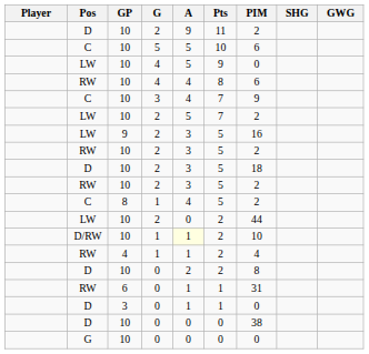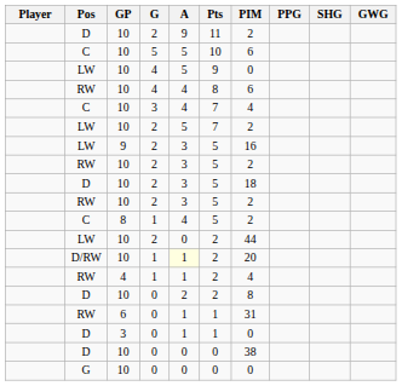 <table class="wikitable sortable" width="60%">
 <tr ALIGN="center">
 <th bgcolor="#DDDDFF" width="10%">Player</th>
 <th bgcolor="#DDDDFF" width="3%" title="Position">Pos</th>
 <th bgcolor="#DDDDFF" width="5%" title="Games played">GP</th>
 <th bgcolor="#DDDDFF" width="5%" title="Goals">G</th>
 <th bgcolor="#DDDDFF" width="5%" title="Assists">A</th>
 <th bgcolor="#DDDDFF" width="5%" title="Points">Pts</th>
 <th bgcolor="#DDDDFF" width="5%" title="Penalties in Minutes">PIM</th>
+<th bgcolor="#DDDDFF" width="5%" title="Power Play Goals">PPG</th>
 <th bgcolor="#DDDDFF" width="5%" title="Short-handed Goals">SHG</th>
 <th bgcolor="#DDDDFF" width="5%" title="Game-winning Goals">GWG</th>
 </tr>
 <tr align="center">
 <td align="right"></td>
 <td>D</td>
 <td>10</td>
 <td>2</td>
 <td>9</td>
 <td>11</td>
 <td>2</td>
 <td></td>
 <td></td>
+<td></td>
 </tr>
 <tr align="center">
 <td align="right"></td>
 <td>C</td>
 <td>10</td>
 <td>5</td>
 <td>5</td>
 <td>10</td>
 <td>6</td>
+<td></td>
 <td></td>
 <td></td>
 </tr>
 <tr align="center">
 <td align="right"></td>
 <td>LW</td>
 <td>10</td>
 <td>4</td>
 <td>5</td>
 <td>9</td>
 <td>0</td>
 <td></td>
 <td></td>
+<td></td>
 </tr>
 <tr align="center">
 <td align="right"></td>
 <td>RW</td>
 <td>10</td>
 <td>4</td>
 <td>4</td>
 <td>8</td>
 <td>6</td>
 <td></td>
 <td></td>
+<td></td>
 </tr>
 <tr align="center">
 <td align="right"></td>
 <td>C</td>
 <td>10</td>
 <td>3</td>
 <td>4</td>
 <td>7</td>
-<td>9</td>
+<td>4</td>
+<td></td>
 <td></td>
 <td></td>
 </tr>
 <tr align="center">
 <td align="right"></td>
 <td>LW</td>
 <td>10</td>
 <td>2</td>
 <td>5</td>
 <td>7</td>
 <td>2</td>
 <td></td>
 <td></td>
+<td></td>
 </tr>
 <tr align="center">
 <td align="right"></td>
 <td>LW</td>
 <td>9</td>
 <td>2</td>
 <td>3</td>
 <td>5</td>
 <td>16</td>
+<td></td>
 <td></td>
 <td></td>
 </tr>
 <tr align="center">
 <td align="right"></td>
 <td>RW</td>
 <td>10</td>
 <td>2</td>
 <td>3</td>
 <td>5</td>
 <td>2</td>
 <td></td>
 <td></td>
+<td></td>
 </tr>
 <tr align="center">
 <td align="right"></td>
 <td>D</td>
 <td>10</td>
 <td>2</td>
 <td>3</td>
 <td>5</td>
 <td>18</td>
+<td></td>
 <td></td>
 <td></td>
 </tr>
 <tr align="center">
 <td align="right"></td>
 <td>RW</td>
 <td>10</td>
 <td>2</td>
 <td>3</td>
 <td>5</td>
 <td>2</td>
 <td></td>
 <td></td>
+<td></td>
 </tr>
 <tr align="center">
 <td align="right"></td>
 <td>C</td>
 <td>8</td>
 <td>1</td>
 <td>4</td>
 <td>5</td>
 <td>2</td>
+<td></td>
 <td></td>
 <td></td>
 </tr>
 <tr align="center">
 <td align="right"></td>
 <td>LW</td>
 <td>10</td>
 <td>2</td>
 <td>0</td>
 <td>2</td>
 <td>44</td>
 <td></td>
 <td></td>
+<td></td>
 </tr>
 <tr align="center">
 <td align="right"></td>
 <td>D/RW</td>
 <td>10</td>
 <td>1</td>
 <td style="background: lightyellow;">1</td>
 <td>2</td>
-<td>10</td>
+<td>20</td>
+<td></td>
 <td></td>
 <td></td>
 </tr>
 <tr align="center">
 <td align="right"></td>
 <td>RW</td>
 <td>4</td>
 <td>1</td>
 <td>1</td>
 <td>2</td>
 <td>4</td>
 <td></td>
 <td></td>
+<td></td>
 </tr>
 <tr align="center">
 <td align="right"></td>
 <td>D</td>
 <td>10</td>
 <td>0</td>
 <td>2</td>
 <td>2</td>
 <td>8</td>
+<td></td>
 <td></td>
 <td></td>
 </tr>
 <tr align="center">
 <td align="right"></td>
 <td>RW</td>
 <td>6</td>
 <td>0</td>
 <td>1</td>
 <td>1</td>
 <td>31</td>
 <td></td>
 <td></td>
+<td></td>
 </tr>
 <tr align="center">
 <td align="right"></td>
 <td>D</td>
 <td>3</td>
 <td>0</td>
 <td>1</td>
 <td>1</td>
 <td>0</td>
+<td></td>
 <td></td>
 <td></td>
 </tr>
 <tr align="center">
 <td align="right"></td>
 <td>D</td>
 <td>10</td>
 <td>0</td>
 <td>0</td>
 <td>0</td>
 <td>38</td>
 <td></td>
 <td></td>
+<td></td>
 </tr>
 <tr align="center">
 <td align="right"></td>
 <td>G</td>
 <td>10</td>
 <td>0</td>
 <td>0</td>
 <td>0</td>
 <td>0</td>
 <td></td>
 <td></td>
+<td></td>
 </tr>
 </table>
